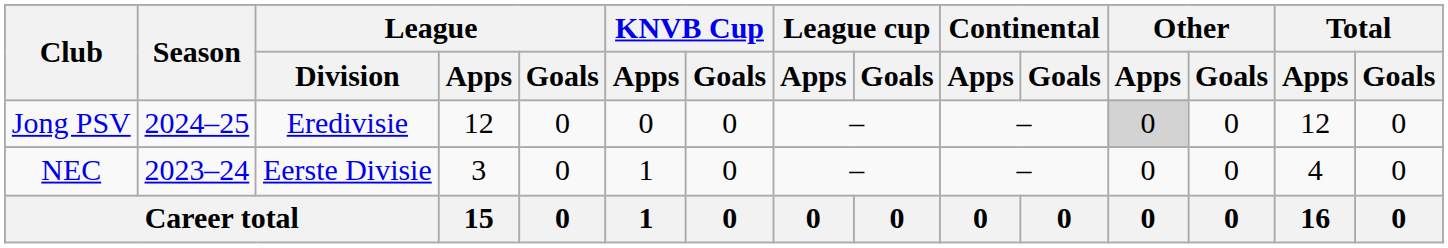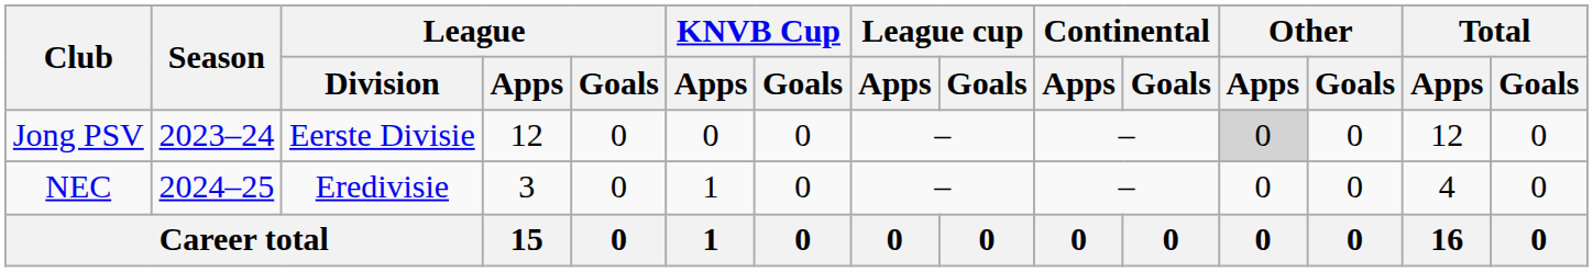 <table class="wikitable" style="text-align:center">
 <tr>
 <th rowspan="2">Club</th>
 <th rowspan="2">Season</th>
 <th colspan="3">League</th>
 <th colspan="2"><a href='#'>KNVB Cup</a></th>
 <th colspan="2">League cup</th>
 <th colspan="2">Continental</th>
 <th colspan="2">Other</th>
 <th colspan="2">Total</th>
 </tr>
 <tr>
 <th>Division</th>
 <th>Apps</th>
 <th>Goals</th>
 <th>Apps</th>
 <th>Goals</th>
 <th>Apps</th>
 <th>Goals</th>
 <th>Apps</th>
 <th>Goals</th>
 <th>Apps</th>
 <th>Goals</th>
 <th>Apps</th>
 <th>Goals</th>
 </tr>
 <tr>
 <td><a href='#'>Jong PSV</a></td>
-<td><a href='#'>2024–25</a></td>
-<td><a href='#'>Eredivisie</a></td>
+<td><a href='#'>2023–24</a></td>
+<td><a href='#'>Eerste Divisie</a></td>
 <td>12</td>
 <td>0</td>
 <td>0</td>
 <td>0</td>
 <td colspan="2">–</td>
 <td colspan="2">–</td>
 <td style="background: lightgrey;">0</td>
 <td>0</td>
 <td>12</td>
 <td>0</td>
 </tr>
 <tr>
 <td><a href='#'>NEC</a></td>
-<td><a href='#'>2023–24</a></td>
-<td><a href='#'>Eerste Divisie</a></td>
+<td><a href='#'>2024–25</a></td>
+<td><a href='#'>Eredivisie</a></td>
 <td>3</td>
 <td>0</td>
 <td>1</td>
 <td>0</td>
 <td colspan="2">–</td>
 <td colspan="2">–</td>
 <td>0</td>
 <td>0</td>
 <td>4</td>
 <td>0</td>
 </tr>
 <tr>
 <th colspan="3">Career total</th>
 <th>15</th>
 <th>0</th>
 <th>1</th>
 <th>0</th>
 <th>0</th>
 <th>0</th>
 <th>0</th>
 <th>0</th>
 <th>0</th>
 <th>0</th>
 <th>16</th>
 <th>0</th>
 </tr>
 </table>
